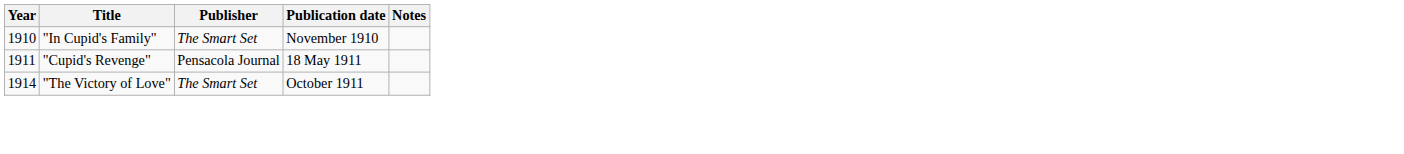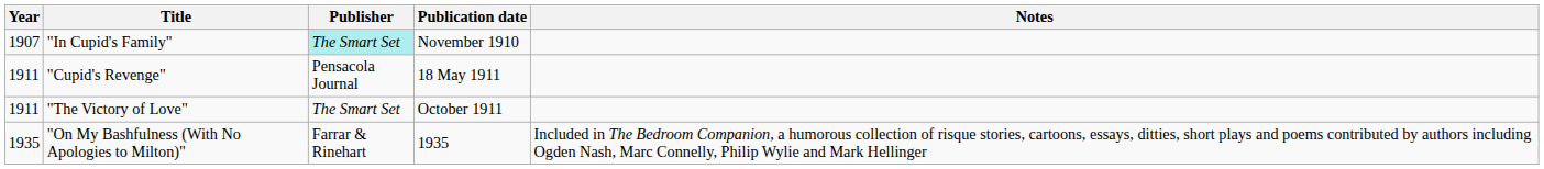 <table class="wikitable sortable">
 <tr>
 <th>Year</th>
 <th class="unsortable">Title</th>
 <th class="unsortable">Publisher</th>
 <th class="unsortable">Publication date</th>
 <th class="unsortable">Notes</th>
 </tr>
 <tr>
-<td>1910</td>
+<td>1907</td>
 <td>"In Cupid's Family"</td>
-<td><em>The Smart Set</em></td>
+<td style="background: paleturquoise;"><em>The Smart Set</em></td>
 <td>November 1910</td>
 <td></td>
 </tr>
 <tr>
 <td>1911</td>
 <td>"Cupid's Revenge"</td>
 <td>Pensacola Journal</td>
 <td>18 May 1911</td>
 <td></td>
 </tr>
 <tr>
-<td>1914</td>
+<td>1911</td>
 <td>"The Victory of Love"</td>
 <td><em>The Smart Set</em></td>
 <td>October 1911</td>
 <td></td>
 </tr>
+<tr>
+<td>1935</td>
+<td>"On My Bashfulness (With No Apologies to Milton)"</td>
+<td>Farrar & Rinehart</td>
+<td>1935</td>
+<td>Included in <em>The Bedroom Companion</em>, a humorous collection of risque stories, cartoons, essays, ditties, short plays and poems contributed by authors including Ogden Nash, Marc Connelly, Philip Wylie and Mark Hellinger</td>
+</tr>
 </table>
